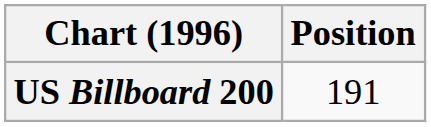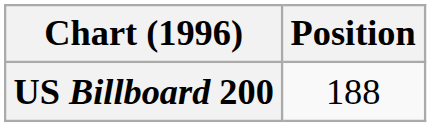 <table class="wikitable plainrowheaders" style="text-align:center;">
 <tr>
 <th scope="column">Chart (1996)</th>
 <th scope="column">Position</th>
 </tr>
 <tr>
 <th scope="row">US <em>Billboard</em> 200</th>
-<td>191</td>
+<td>188</td>
 </tr>
 </table>
